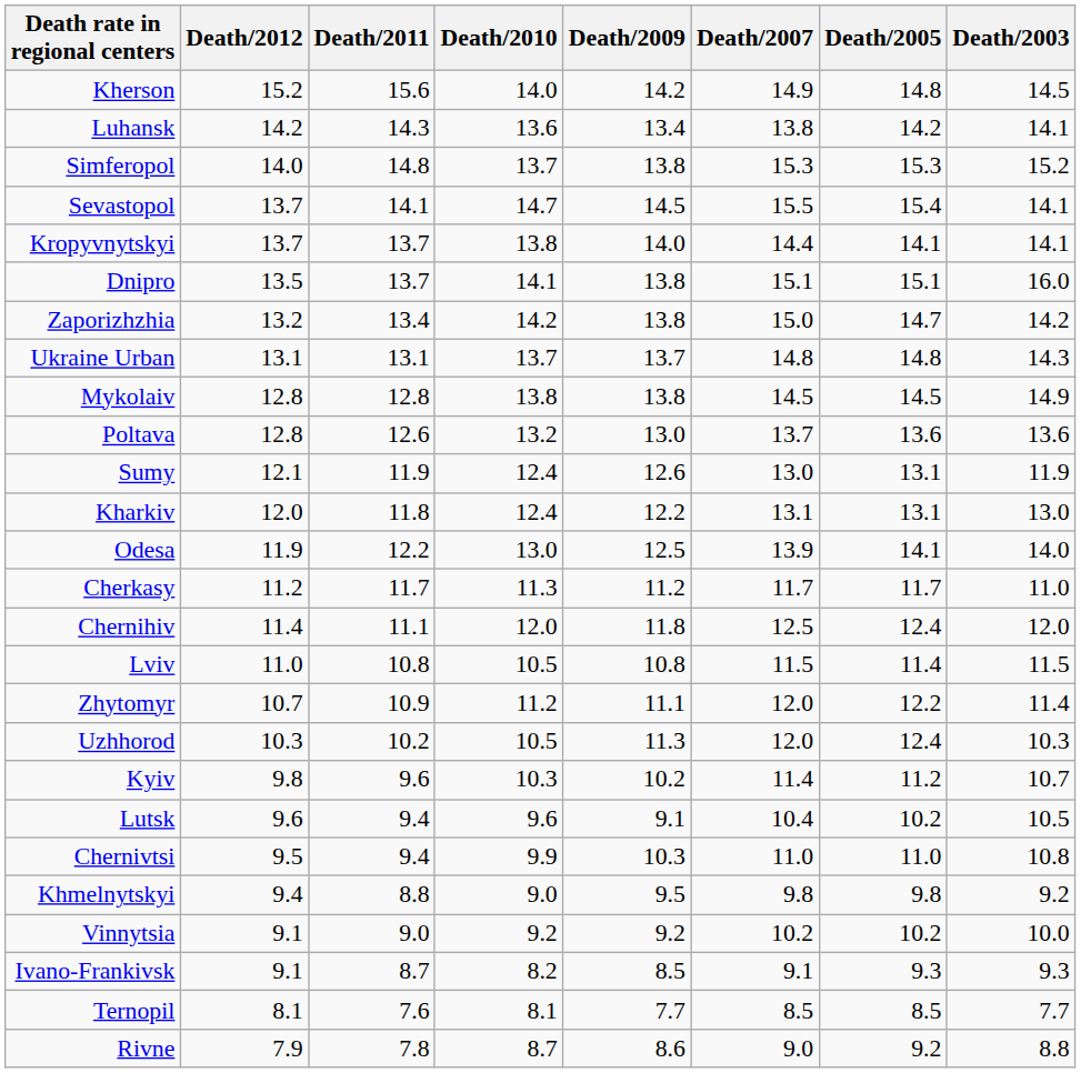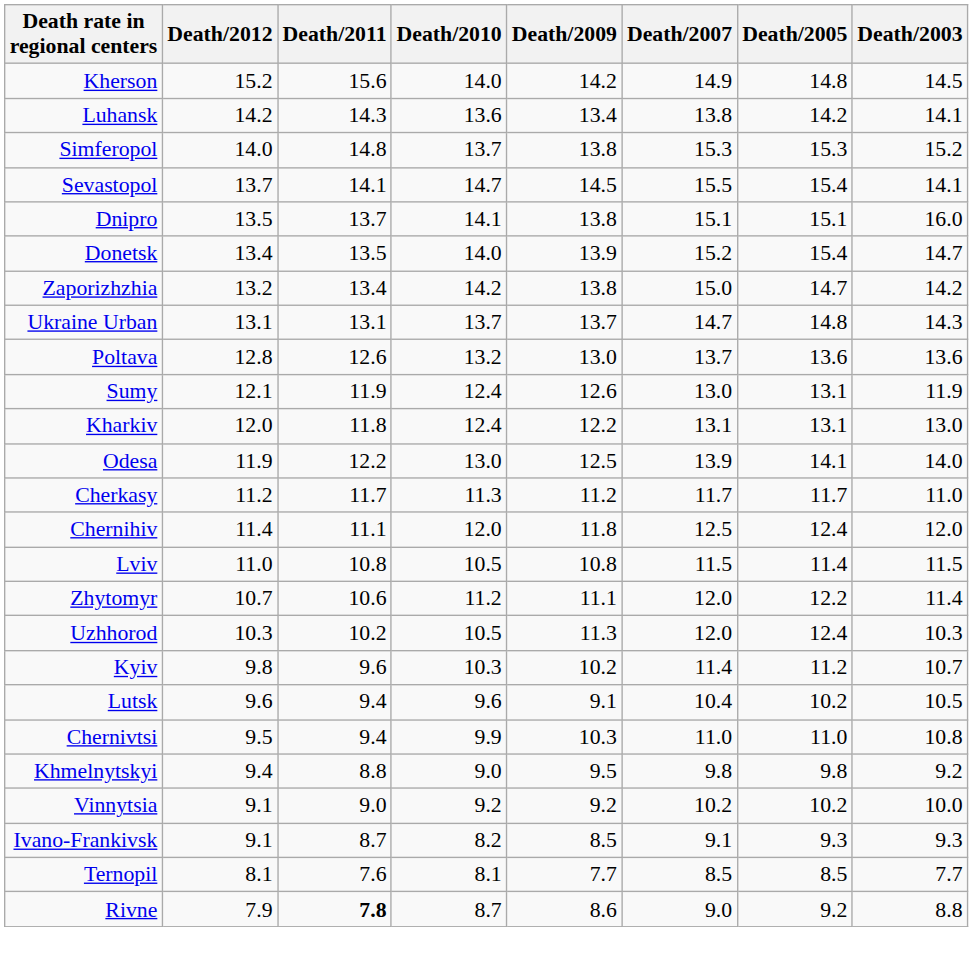 <table class="wikitable centre" style="text-align: right;">
 <tr>
 <th>Death rate in<br>regional centers</th>
 <th>Death/2012</th>
 <th>Death/2011</th>
 <th>Death/2010</th>
 <th>Death/2009</th>
 <th>Death/2007</th>
 <th>Death/2005</th>
 <th>Death/2003</th>
 </tr>
 <tr>
 <td><a href='#'>Kherson</a></td>
 <td>15.2 </td>
 <td>15.6 </td>
 <td>14.0 </td>
 <td>14.2 </td>
 <td>14.9 </td>
 <td>14.8 </td>
 <td>14.5 </td>
 </tr>
 <tr>
 <td><a href='#'>Luhansk</a></td>
 <td>14.2 </td>
 <td>14.3 </td>
 <td>13.6 </td>
 <td>13.4 </td>
 <td>13.8 </td>
 <td>14.2 </td>
 <td>14.1 </td>
 </tr>
 <tr>
 <td><a href='#'>Simferopol</a></td>
 <td>14.0 </td>
 <td>14.8 </td>
 <td>13.7 </td>
 <td>13.8 </td>
 <td>15.3 </td>
 <td>15.3 </td>
 <td>15.2 </td>
 </tr>
 <tr>
 <td><a href='#'>Sevastopol</a></td>
 <td>13.7 </td>
 <td>14.1 </td>
 <td>14.7 </td>
 <td>14.5 </td>
 <td>15.5 </td>
 <td>15.4 </td>
 <td>14.1 </td>
 </tr>
 <tr>
-<td><a href='#'>Kropyvnytskyi</a></td>
-<td>13.7 </td>
-<td>13.7 </td>
-<td>13.8 </td>
-<td>14.0 </td>
-<td>14.4 </td>
-<td>14.1 </td>
-<td>14.1 </td>
-</tr>
-<tr>
 <td><a href='#'>Dnipro</a></td>
 <td>13.5 </td>
 <td>13.7 </td>
 <td>14.1 </td>
 <td>13.8 </td>
 <td>15.1 </td>
 <td>15.1 </td>
 <td>16.0 </td>
+</tr>
+<tr>
+<td><a href='#'>Donetsk</a></td>
+<td>13.4 </td>
+<td>13.5 </td>
+<td>14.0 </td>
+<td>13.9 </td>
+<td>15.2 </td>
+<td>15.4 </td>
+<td>14.7 </td>
 </tr>
 <tr>
 <td><a href='#'>Zaporizhzhia</a></td>
 <td>13.2 </td>
 <td>13.4 </td>
 <td>14.2 </td>
 <td>13.8 </td>
 <td>15.0 </td>
 <td>14.7 </td>
 <td>14.2 </td>
 </tr>
 <tr>
 <td><a href='#'>Ukraine Urban</a></td>
 <td>13.1 </td>
 <td>13.1 </td>
 <td>13.7 </td>
 <td>13.7 </td>
-<td>14.8 </td>
+<td>14.7 </td>
 <td>14.8 </td>
 <td>14.3 </td>
-</tr>
-<tr>
-<td><a href='#'>Mykolaiv</a></td>
-<td>12.8 </td>
-<td>12.8 </td>
-<td>13.8 </td>
-<td>13.8 </td>
-<td>14.5 </td>
-<td>14.5 </td>
-<td>14.9 </td>
 </tr>
 <tr>
 <td><a href='#'>Poltava</a></td>
 <td>12.8 </td>
 <td>12.6 </td>
 <td>13.2 </td>
 <td>13.0 </td>
 <td>13.7 </td>
 <td>13.6 </td>
 <td>13.6 </td>
 </tr>
 <tr>
 <td><a href='#'>Sumy</a></td>
 <td>12.1 </td>
 <td>11.9 </td>
 <td>12.4 </td>
 <td>12.6 </td>
 <td>13.0 </td>
 <td>13.1 </td>
 <td>11.9 </td>
 </tr>
 <tr>
 <td><a href='#'>Kharkiv</a></td>
 <td>12.0 </td>
 <td>11.8 </td>
 <td>12.4 </td>
 <td>12.2 </td>
 <td>13.1 </td>
 <td>13.1 </td>
 <td>13.0 </td>
 </tr>
 <tr>
 <td><a href='#'>Odesa</a></td>
 <td>11.9 </td>
 <td>12.2 </td>
 <td>13.0 </td>
 <td>12.5 </td>
 <td>13.9 </td>
 <td>14.1 </td>
 <td>14.0 </td>
 </tr>
 <tr>
 <td><a href='#'>Cherkasy</a></td>
 <td>11.2 </td>
 <td>11.7 </td>
 <td>11.3 </td>
 <td>11.2 </td>
 <td>11.7 </td>
 <td>11.7 </td>
 <td>11.0 </td>
 </tr>
 <tr>
 <td><a href='#'>Chernihiv</a></td>
 <td>11.4 </td>
 <td>11.1 </td>
 <td>12.0 </td>
 <td>11.8 </td>
 <td>12.5 </td>
 <td>12.4 </td>
 <td>12.0 </td>
 </tr>
 <tr>
 <td><a href='#'>Lviv</a></td>
 <td>11.0 </td>
 <td>10.8 </td>
 <td>10.5 </td>
 <td>10.8 </td>
 <td>11.5 </td>
 <td>11.4 </td>
 <td>11.5 </td>
 </tr>
 <tr>
 <td><a href='#'>Zhytomyr</a></td>
 <td>10.7 </td>
-<td>10.9 </td>
+<td>10.6 </td>
 <td>11.2 </td>
 <td>11.1 </td>
 <td>12.0 </td>
 <td>12.2 </td>
 <td>11.4 </td>
 </tr>
 <tr>
 <td><a href='#'>Uzhhorod</a></td>
 <td>10.3 </td>
 <td>10.2 </td>
 <td>10.5 </td>
 <td>11.3 </td>
 <td>12.0 </td>
 <td>12.4 </td>
 <td>10.3 </td>
 </tr>
 <tr>
 <td><a href='#'>Kyiv</a></td>
 <td>9.8 </td>
 <td>9.6 </td>
 <td>10.3 </td>
 <td>10.2 </td>
 <td>11.4 </td>
 <td>11.2 </td>
 <td>10.7 </td>
 </tr>
 <tr>
 <td><a href='#'>Lutsk</a></td>
 <td>9.6 </td>
 <td>9.4 </td>
 <td>9.6 </td>
 <td>9.1 </td>
 <td>10.4 </td>
 <td>10.2 </td>
 <td>10.5 </td>
 </tr>
 <tr>
 <td><a href='#'>Chernivtsi</a></td>
 <td>9.5 </td>
 <td>9.4 </td>
 <td>9.9 </td>
 <td>10.3 </td>
 <td>11.0 </td>
 <td>11.0 </td>
 <td>10.8 </td>
 </tr>
 <tr>
 <td><a href='#'>Khmelnytskyi</a></td>
 <td>9.4 </td>
 <td>8.8 </td>
 <td>9.0 </td>
 <td>9.5 </td>
 <td>9.8 </td>
 <td>9.8 </td>
 <td>9.2 </td>
 </tr>
 <tr>
 <td><a href='#'>Vinnytsia</a></td>
 <td>9.1 </td>
 <td>9.0 </td>
 <td>9.2 </td>
 <td>9.2 </td>
 <td>10.2 </td>
 <td>10.2 </td>
 <td>10.0 </td>
 </tr>
 <tr>
 <td><a href='#'>Ivano-Frankivsk</a></td>
 <td>9.1 </td>
 <td>8.7 </td>
 <td>8.2 </td>
 <td>8.5 </td>
 <td>9.1 </td>
 <td>9.3 </td>
 <td>9.3 </td>
 </tr>
 <tr>
 <td><a href='#'>Ternopil</a></td>
 <td>8.1 </td>
 <td>7.6 </td>
 <td>8.1 </td>
 <td>7.7 </td>
 <td>8.5 </td>
 <td>8.5 </td>
 <td>7.7 </td>
 </tr>
 <tr>
 <td><a href='#'>Rivne</a></td>
 <td>7.9 </td>
-<td>7.8 </td>
+<td><strong>7.8 </strong></td>
 <td>8.7 </td>
 <td>8.6 </td>
 <td>9.0 </td>
 <td>9.2 </td>
 <td>8.8 </td>
 </tr>
 </table>
